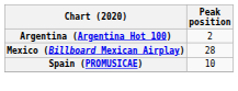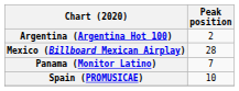 <table class="wikitable sortable plainrowheaders" style="text-align:center">
 <tr>
 <th scope="col">Chart (2020)</th>
 <th scope="col">Peak<br>position</th>
 </tr>
 <tr>
 <th scope="row">Argentina (<a href='#'>Argentina Hot 100</a>)</th>
 <td>2</td>
 </tr>
 <tr>
 <th scope="row">Mexico (<a href='#'><em>Billboard</em> Mexican Airplay</a>)</th>
 <td>28</td>
 </tr>
 <tr>
+<th scope="row">Panama (<a href='#'>Monitor Latino</a>)</th>
+<td>7</td>
+</tr>
+<tr>
 <th scope="row">Spain (<a href='#'>PROMUSICAE</a>)</th>
 <td>10</td>
 </tr>
 <tr>
 </tr>
 <tr>
 </tr>
 </table>
